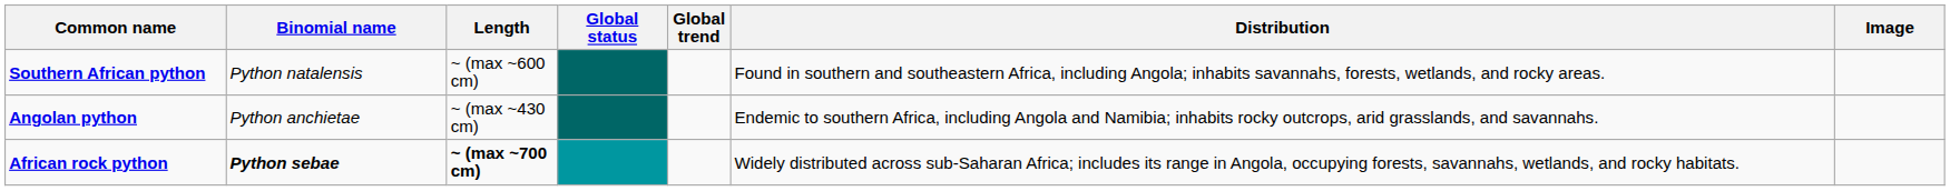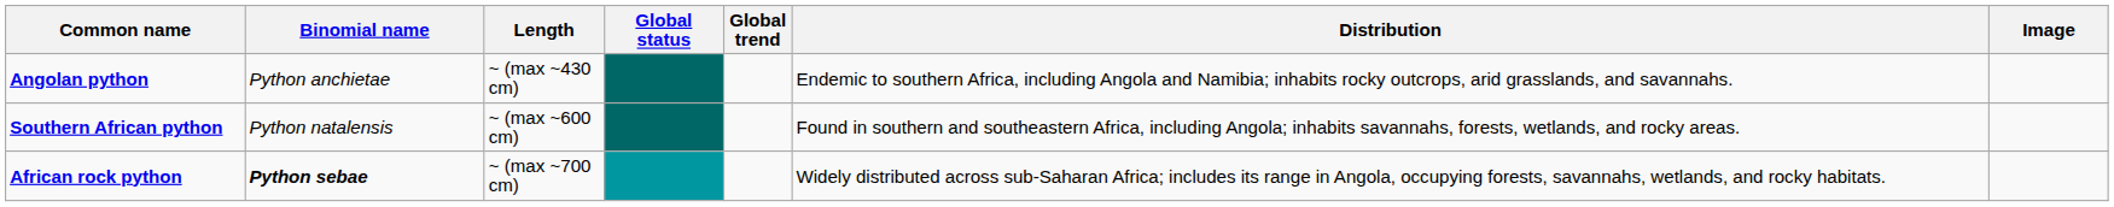 <table class="wikitable sortable" style="font-size: 85%">
 <tr>
 <th width="10%">Common name</th>
 <th width="10%"><a href='#'>Binomial name</a></th>
 <th width="5%">Length</th>
 <th width="5%"><a href='#'>Global status</a></th>
 <th width="1%">Global trend</th>
 <th width="50%" class="unsortable">Distribution</th>
 <th width="5%" class="unsortable">Image</th>
 </tr>
 <tr>
+<td><strong><a href='#'>Angolan python</a></strong></td>
+<td><em>Python anchietae</em></td>
+<td>~ (max ~430 cm)</td>
+<td align=center style="background: #006666"></td>
+<td align=center></td>
+<td>Endemic to southern Africa, including Angola and Namibia; inhabits rocky outcrops, arid grasslands, and savannahs.</td>
+<td></td>
+</tr>
+<tr>
 <td><strong><a href='#'>Southern African python</a></strong></td>
 <td><em>Python natalensis</em></td>
 <td>~ (max ~600 cm)</td>
 <td align=center style="background: #006666"></td>
 <td align=center></td>
 <td>Found in southern and southeastern Africa, including Angola; inhabits savannahs, forests, wetlands, and rocky areas.</td>
 <td></td>
 </tr>
 <tr>
-<td><strong><a href='#'>Angolan python</a></strong></td>
-<td><em>Python anchietae</em></td>
-<td>~ (max ~430 cm)</td>
-<td align=center style="background: #006666"></td>
-<td align=center></td>
-<td>Endemic to southern Africa, including Angola and Namibia; inhabits rocky outcrops, arid grasslands, and savannahs.</td>
-<td></td>
-</tr>
-<tr>
 <td><strong><a href='#'>African rock python</a></strong></td>
 <td><strong><em>Python sebae</em></strong></td>
-<td><strong>~ (max ~700 cm)</strong></td>
+<td>~ (max ~700 cm)</td>
 <td align=center style="background: #0097a0"></td>
 <td align=center></td>
 <td>Widely distributed across sub-Saharan Africa; includes its range in Angola, occupying forests, savannahs, wetlands, and rocky habitats.</td>
 <td></td>
 </tr>
 </table>
